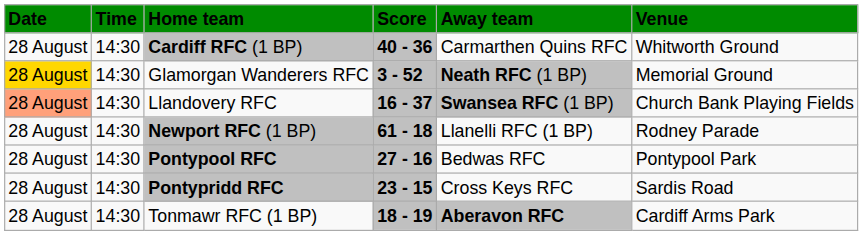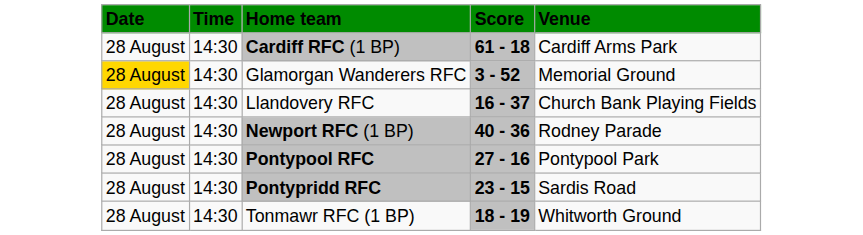 <table class="wikitable" style="margin:0.5em auto; font-size:95%">
 <tr bgcolor="#008B00">
 <td><strong>Date</strong></td>
 <td><strong>Time</strong></td>
 <td><strong>Home team</strong></td>
 <td><strong>Score</strong></td>
-<td><strong>Away team</strong></td>
 <td><strong>Venue</strong></td>
 </tr>
 <tr>
 <td>28 August</td>
 <td>14:30</td>
 <td bgcolor="silver"><strong>Cardiff RFC</strong> (1 BP)</td>
-<td bgcolor="silver"><strong>40 - 36</strong></td>
-<td>Carmarthen Quins RFC</td>
-<td>Whitworth Ground</td>
+<td bgcolor="silver"><strong>61 - 18</strong></td>
+<td>Cardiff Arms Park</td>
 </tr>
 <tr>
 <td style="background: gold;">28 August</td>
 <td>14:30</td>
 <td>Glamorgan Wanderers RFC</td>
 <td bgcolor="silver"><strong>3 - 52</strong></td>
-<td bgcolor="silver"><strong>Neath RFC</strong> (1 BP)</td>
 <td>Memorial Ground</td>
 </tr>
 <tr>
-<td style="background: lightsalmon;">28 August</td>
+<td>28 August</td>
 <td>14:30</td>
 <td>Llandovery RFC</td>
 <td bgcolor="silver"><strong>16 - 37</strong></td>
-<td bgcolor="silver"><strong>Swansea RFC</strong> (1 BP)</td>
 <td>Church Bank Playing Fields</td>
 </tr>
 <tr>
 <td>28 August</td>
 <td>14:30</td>
 <td bgcolor="silver"><strong>Newport RFC</strong> (1 BP)</td>
-<td bgcolor="silver"><strong>61 - 18</strong></td>
-<td>Llanelli RFC (1 BP)</td>
+<td bgcolor="silver"><strong>40 - 36</strong></td>
 <td>Rodney Parade</td>
 </tr>
 <tr>
 <td>28 August</td>
 <td>14:30</td>
 <td bgcolor="silver"><strong>Pontypool RFC</strong></td>
 <td bgcolor="silver"><strong>27 - 16</strong></td>
-<td>Bedwas RFC</td>
 <td>Pontypool Park</td>
 </tr>
 <tr>
 <td>28 August</td>
 <td>14:30</td>
 <td bgcolor="silver"><strong>Pontypridd RFC</strong></td>
 <td bgcolor="silver"><strong>23 - 15</strong></td>
-<td>Cross Keys RFC</td>
 <td>Sardis Road</td>
 </tr>
 <tr>
 <td>28 August</td>
 <td>14:30</td>
 <td>Tonmawr RFC (1 BP)</td>
 <td bgcolor="silver"><strong>18 - 19</strong></td>
-<td bgcolor="silver"><strong>Aberavon RFC</strong></td>
-<td>Cardiff Arms Park</td>
+<td>Whitworth Ground</td>
 </tr>
 </table>
